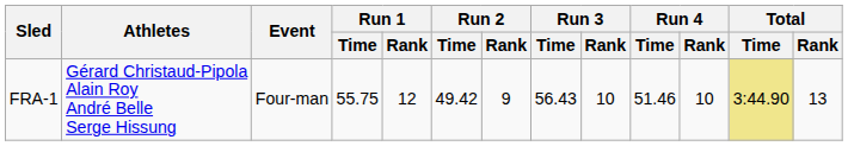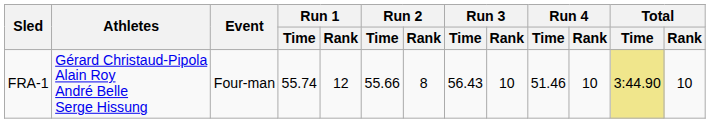 <table class="wikitable"  border="1" style="font-size:90%">
 <tr>
 <th rowspan="2">Sled</th>
 <th rowspan="2">Athletes</th>
 <th rowspan="2">Event</th>
 <th colspan="2">Run 1</th>
 <th colspan="2">Run 2</th>
 <th colspan="2">Run 3</th>
 <th colspan="2">Run 4</th>
 <th colspan="2">Total</th>
 </tr>
 <tr>
 <th>Time</th>
 <th>Rank</th>
 <th>Time</th>
 <th>Rank</th>
 <th>Time</th>
 <th>Rank</th>
 <th>Time</th>
 <th>Rank</th>
 <th>Time</th>
 <th>Rank</th>
 </tr>
 <tr>
 <td align="center">FRA-1</td>
 <td><a href='#'>Gérard Christaud-Pipola</a><br><a href='#'>Alain Roy</a><br><a href='#'>André Belle</a><br><a href='#'>Serge Hissung</a></td>
 <td>Four-man</td>
-<td align="center">55.75</td>
+<td align="center">55.74</td>
 <td align="center">12</td>
-<td align="center">49.42</td>
-<td align="center">9</td>
+<td align="center">55.66</td>
+<td align="center">8</td>
 <td align="center">56.43</td>
 <td align="center">10</td>
 <td align="center">51.46</td>
 <td align="center">10</td>
 <td align="center" style="background: khaki;">3:44.90</td>
-<td align="center">13</td>
+<td align="center">10</td>
 </tr>
 </table>
